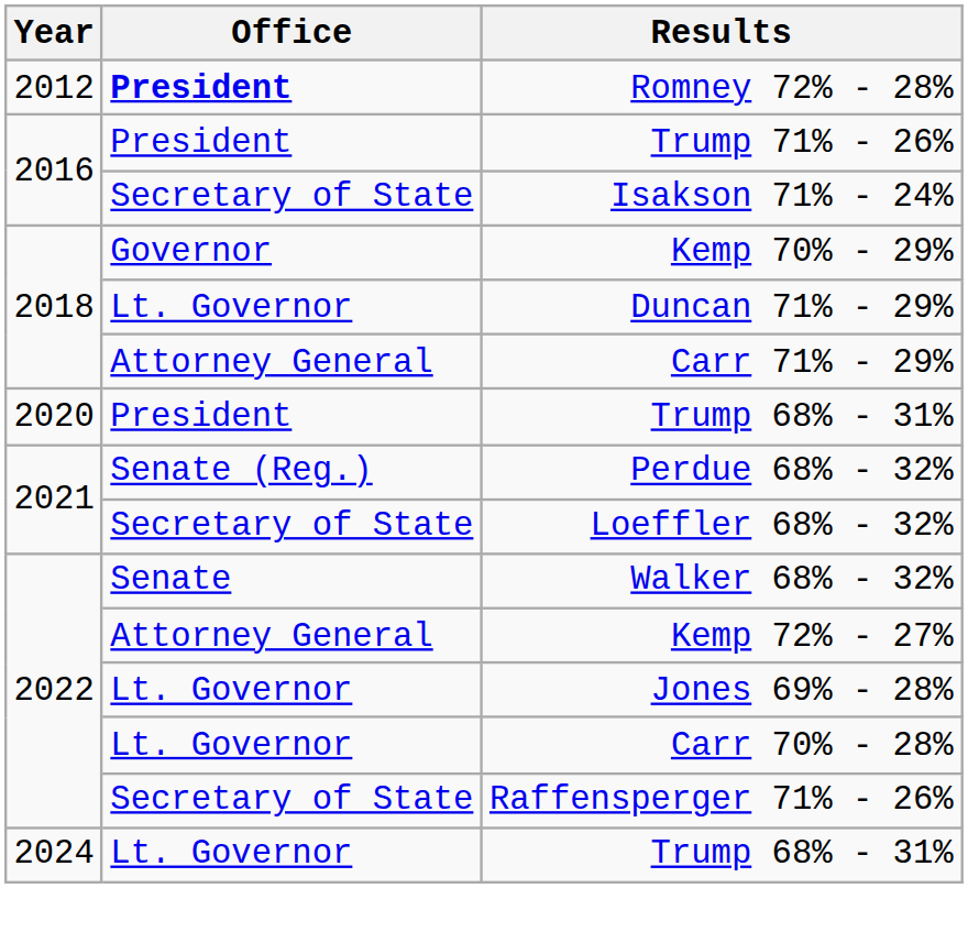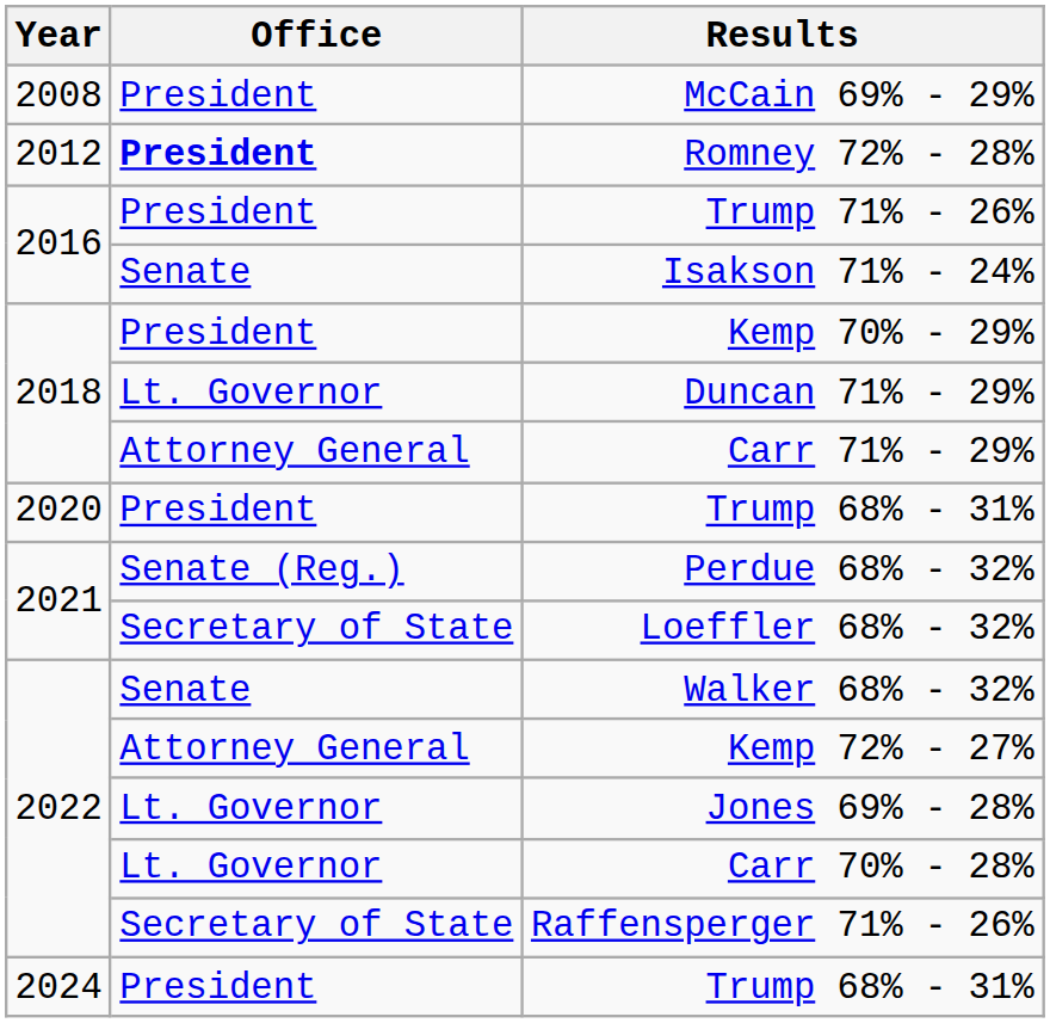 <table class=wikitable>
 <tr>
 <th>Year</th>
 <th>Office</th>
 <th>Results</th>
+</tr>
+<tr>
+<td>2008</td>
+<td><a href='#'>President</a></td>
+<td align="right" ><a href='#'>McCain</a> 69% - 29%</td>
 </tr>
 <tr>
 <td>2012</td>
 <td><strong><a href='#'>President</a></strong></td>
 <td align="right" ><a href='#'>Romney</a> 72% - 28%</td>
 </tr>
 <tr>
 <td rowspan=2>2016</td>
 <td><a href='#'>President</a></td>
 <td align="right" ><a href='#'>Trump</a> 71% - 26%</td>
 </tr>
 <tr>
-<td><a href='#'>Secretary of State</a></td>
+<td><a href='#'>Senate</a></td>
 <td align="right" ><a href='#'>Isakson</a> 71% - 24%</td>
 </tr>
 <tr>
 <td rowspan=3>2018</td>
-<td><a href='#'>Governor</a></td>
+<td><a href='#'>President</a></td>
 <td align="right" ><a href='#'>Kemp</a> 70% - 29%</td>
 </tr>
 <tr>
 <td><a href='#'>Lt. Governor</a></td>
 <td align="right" ><a href='#'>Duncan</a> 71% - 29%</td>
 </tr>
 <tr>
 <td><a href='#'>Attorney General</a></td>
 <td align="right" ><a href='#'>Carr</a> 71% - 29%</td>
 </tr>
 <tr>
 <td>2020</td>
 <td><a href='#'>President</a></td>
 <td align="right" ><a href='#'>Trump</a> 68% - 31%</td>
 </tr>
 <tr>
 <td rowspan=2>2021</td>
 <td><a href='#'>Senate (Reg.)</a></td>
 <td align="right" ><a href='#'>Perdue</a> 68% - 32%</td>
 </tr>
 <tr>
 <td><a href='#'>Secretary of State</a></td>
 <td align="right" ><a href='#'>Loeffler</a> 68% - 32%</td>
 </tr>
 <tr>
 <td rowspan=5>2022</td>
 <td><a href='#'>Senate</a></td>
 <td align="right" ><a href='#'>Walker</a> 68% - 32%</td>
 </tr>
 <tr>
 <td><a href='#'>Attorney General</a></td>
 <td align="right" ><a href='#'>Kemp</a> 72% - 27%</td>
 </tr>
 <tr>
 <td><a href='#'>Lt. Governor</a></td>
 <td align="right" ><a href='#'>Jones</a> 69% - 28%</td>
 </tr>
 <tr>
 <td><a href='#'>Lt. Governor</a></td>
 <td align="right" ><a href='#'>Carr</a> 70% - 28%</td>
 </tr>
 <tr>
 <td><a href='#'>Secretary of State</a></td>
 <td align="right" ><a href='#'>Raffensperger</a> 71% - 26%</td>
 </tr>
 <tr>
 <td>2024</td>
-<td><a href='#'>Lt. Governor</a></td>
+<td><a href='#'>President</a></td>
 <td align="right" ><a href='#'>Trump</a> 68% - 31%</td>
 </tr>
 </table>
